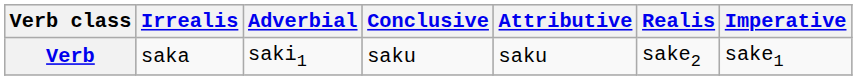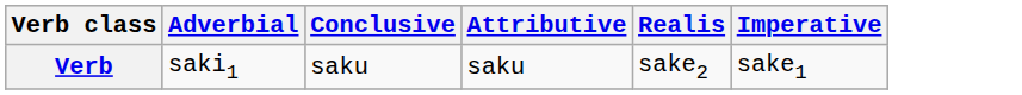 <table class="wikitable">
 <tr>
 <th>Verb class</th>
-<th><a href='#'>Irrealis</a></th>
 <th><a href='#'>Adverbial</a></th>
 <th><a href='#'>Conclusive</a></th>
 <th><a href='#'>Attributive</a></th>
 <th><a href='#'>Realis</a></th>
 <th><a href='#'>Imperative</a></th>
 </tr>
 <tr>
 <th><a href='#'>Verb</a></th>
-<td>saka</td>
 <td>saki<sub>1</sub></td>
 <td>saku</td>
 <td>saku</td>
 <td>sake<sub>2</sub></td>
 <td>sake<sub>1</sub></td>
 </tr>
 </table>
